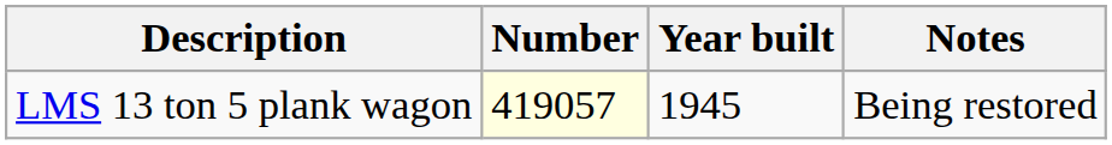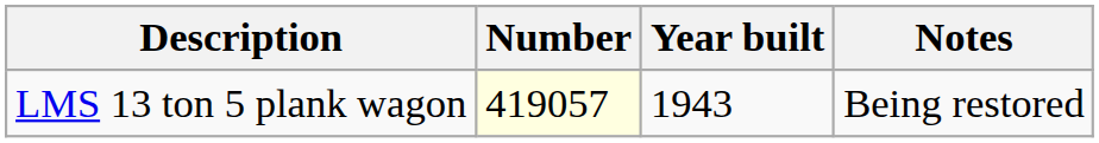 <table class="wikitable">
 <tr>
 <th>Description</th>
 <th>Number</th>
 <th>Year built</th>
 <th>Notes</th>
 </tr>
 <tr>
 <td><a href='#'>LMS</a> 13 ton 5 plank wagon</td>
 <td style="background: lightyellow;">419057</td>
-<td>1945</td>
+<td>1943</td>
 <td>Being restored</td>
 </tr>
 </table>
